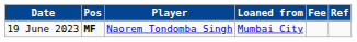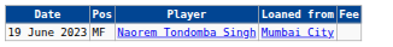 <table class="wikitable plainrowheaders sortable">
 <tr>
 <th style="background:#014593; color:white;">Date</th>
 <th style="background:#014593; color:white;">Pos</th>
 <th style="background:#014593; color:white;">Player</th>
 <th style="background:#014593; color:white;">Loaned from</th>
 <th style="background:#014593; color:white;">Fee</th>
-<th style="background:#014593; color:white;">Ref</th>
 </tr>
 <tr>
 <td>19 June 2023</td>
-<td><strong>MF</strong></td>
+<td>MF</td>
 <td> <a href='#'>Naorem Tondomba Singh</a></td>
 <td><a href='#'>Mumbai City</a></td>
 <td></td>
-<td></td>
 </tr>
 </table>
